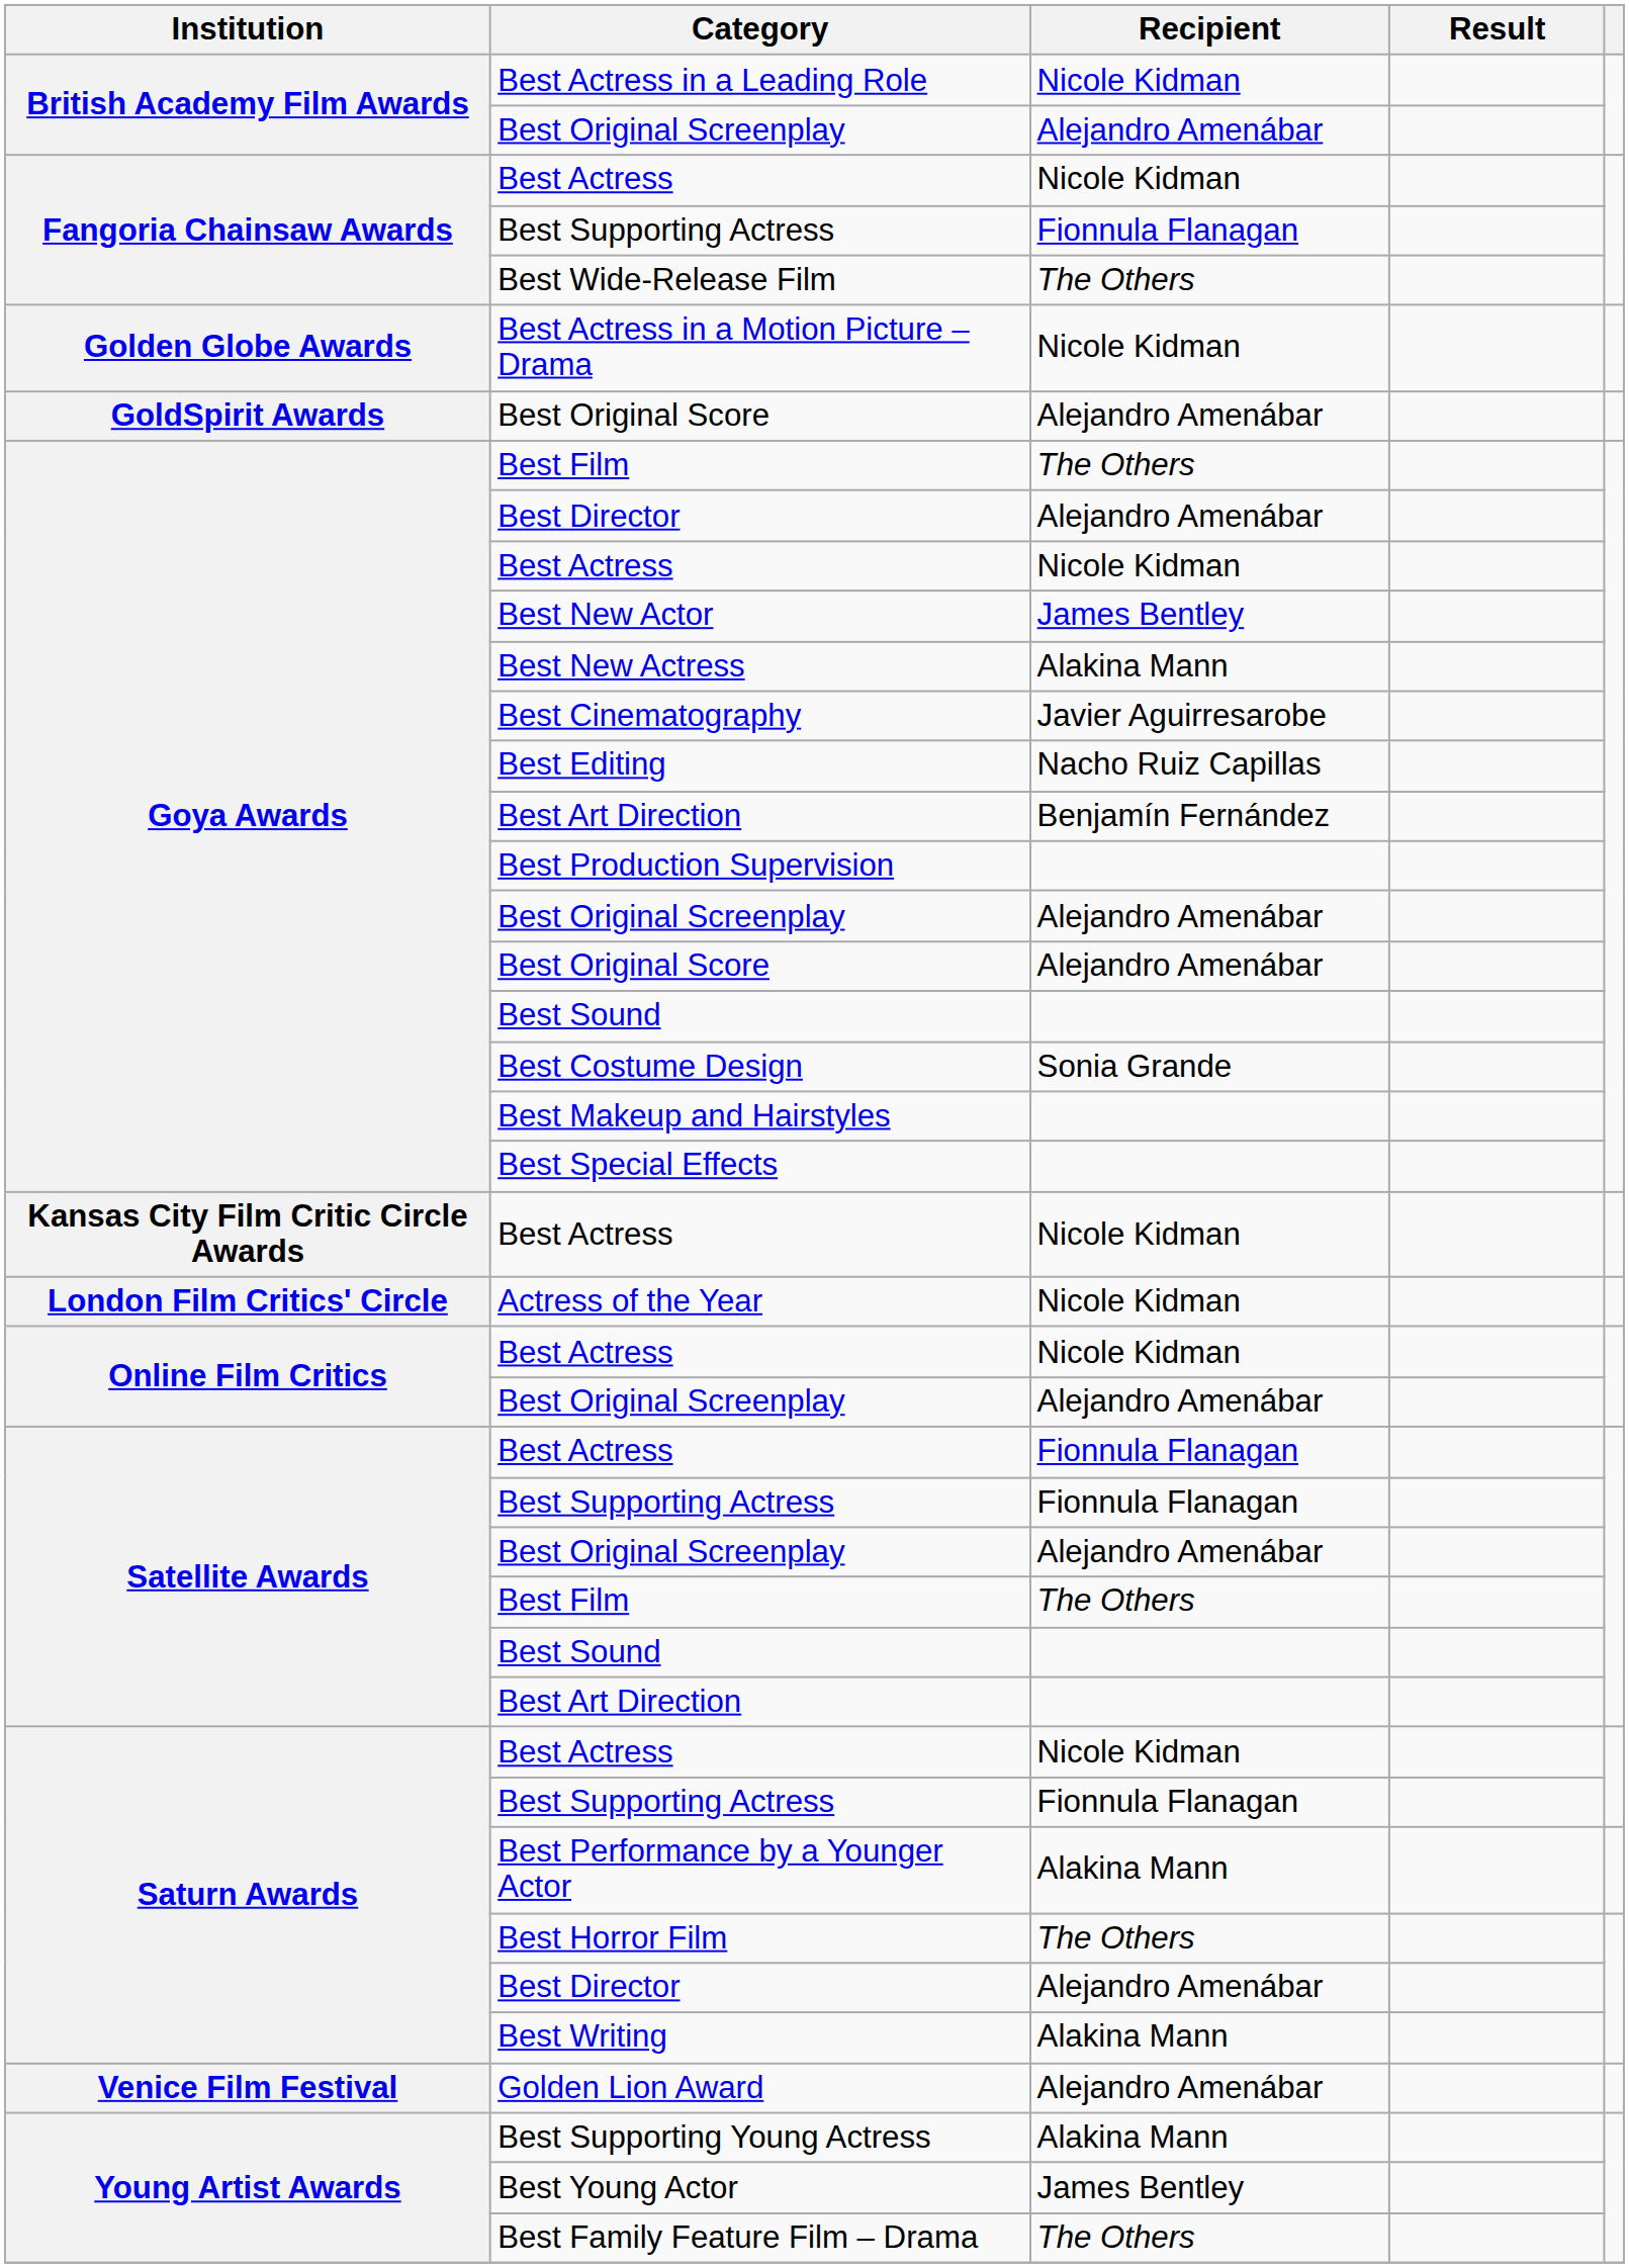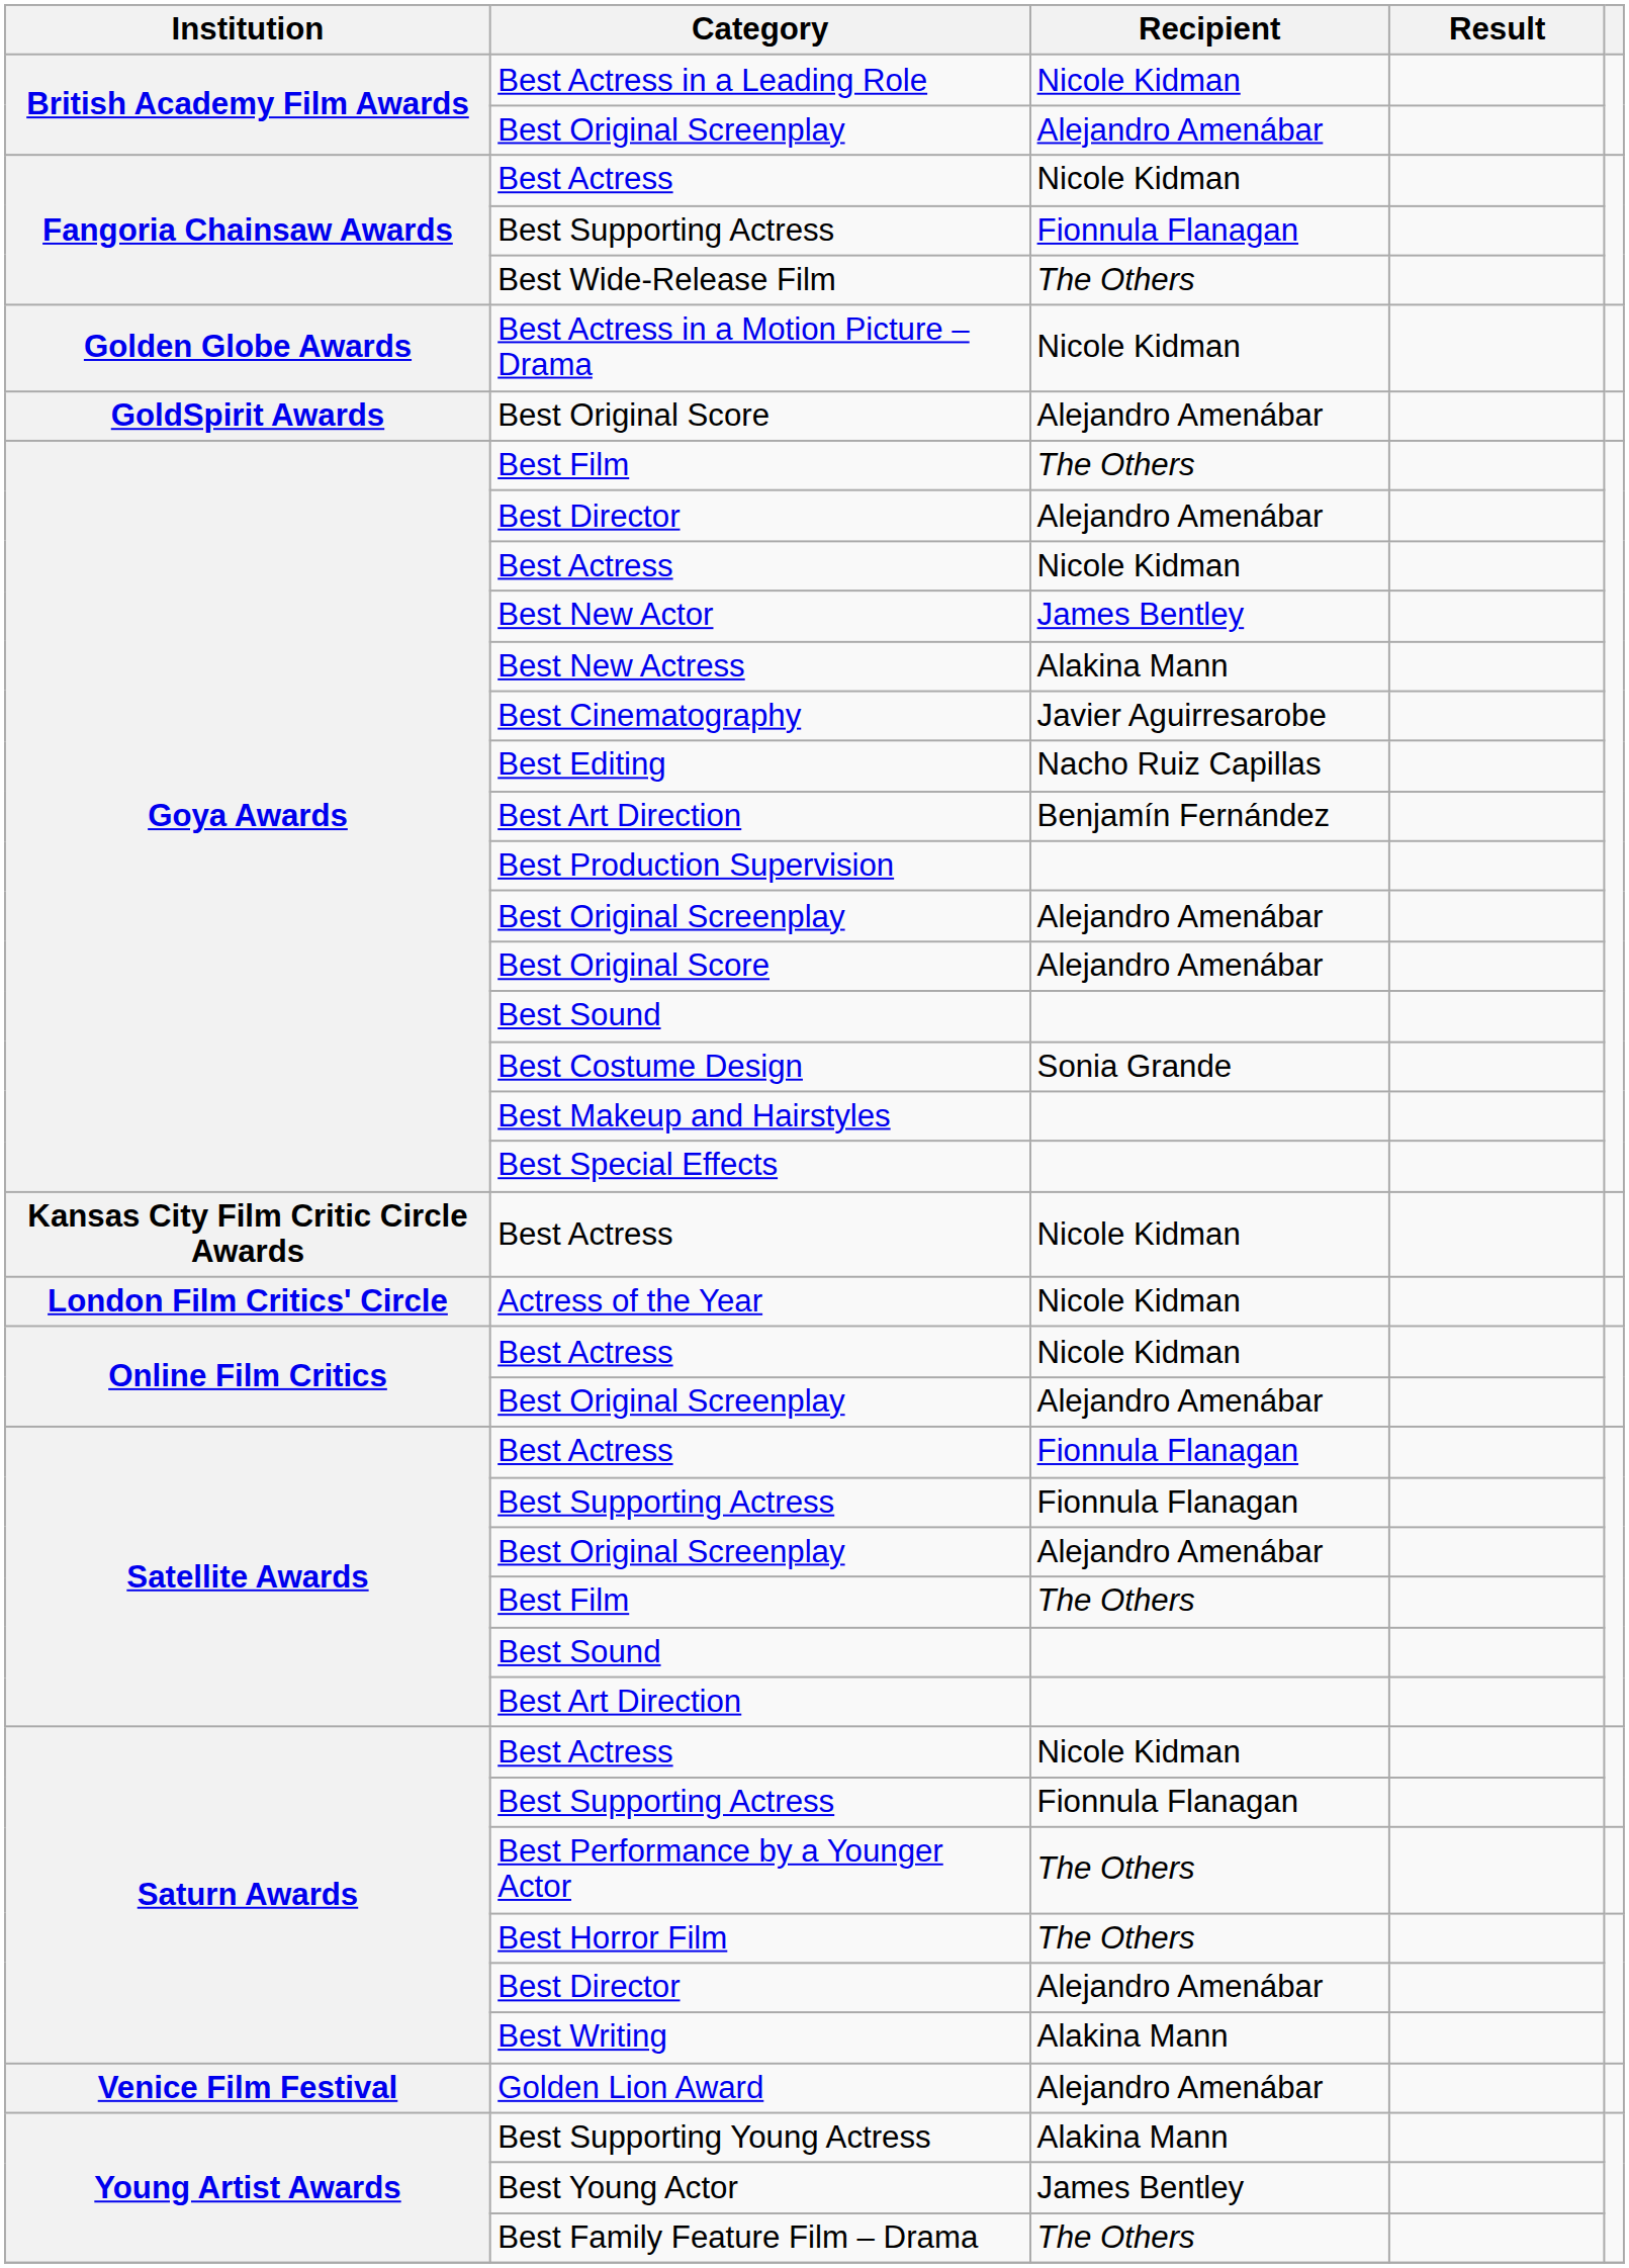 <table class="wikitable unsortable plainrowheaders" style="width:65%;">
 <tr>
 <th style="width:27%;">Institution</th>
 <th style="width:30%;">Category</th>
 <th style="width:20%;">Recipient</th>
 <th style="width:12%;">Result</th>
 <th style="width:1%;"></th>
 </tr>
 <tr>
 <th scope="row" rowspan="2"><a href='#'>British Academy Film Awards</a></th>
 <td><a href='#'>Best Actress in a Leading Role</a></td>
 <td><a href='#'>Nicole Kidman</a></td>
 <td></td>
 <td align="center" rowspan="2"></td>
 </tr>
 <tr>
 <td><a href='#'>Best Original Screenplay</a></td>
 <td><a href='#'>Alejandro Amenábar</a></td>
 <td></td>
 </tr>
 <tr>
 <th scope="row" rowspan="3"><a href='#'>Fangoria Chainsaw Awards</a></th>
 <td><a href='#'>Best Actress</a></td>
 <td>Nicole Kidman</td>
 <td></td>
 <td align="center" rowspan="3"></td>
 </tr>
 <tr>
 <td>Best Supporting Actress</td>
 <td><a href='#'>Fionnula Flanagan</a></td>
 <td></td>
 </tr>
 <tr>
 <td>Best Wide-Release Film</td>
 <td><em>The Others</em></td>
 <td></td>
 </tr>
 <tr>
 <th scope="row" rowspan=""><a href='#'>Golden Globe Awards</a></th>
 <td><a href='#'>Best Actress in a Motion Picture – Drama</a></td>
 <td>Nicole Kidman</td>
 <td></td>
 <td align="center"></td>
 </tr>
 <tr>
 <th scope="row"><a href='#'>GoldSpirit Awards</a></th>
 <td>Best Original Score</td>
 <td>Alejandro Amenábar</td>
 <td></td>
 <td align="center"></td>
 </tr>
 <tr>
 <th scope="row" rowspan="15"><a href='#'>Goya Awards</a></th>
 <td><a href='#'>Best Film</a></td>
 <td><em>The Others</em></td>
 <td></td>
 <td align="center" rowspan="15"></td>
 </tr>
 <tr>
 <td><a href='#'>Best Director</a></td>
 <td>Alejandro Amenábar</td>
 <td></td>
 </tr>
 <tr>
 <td><a href='#'>Best Actress</a></td>
 <td>Nicole Kidman</td>
 <td></td>
 </tr>
 <tr>
 <td><a href='#'>Best New Actor</a></td>
 <td><a href='#'>James Bentley</a></td>
 <td></td>
 </tr>
 <tr>
 <td><a href='#'>Best New Actress</a></td>
 <td>Alakina Mann</td>
 <td></td>
 </tr>
 <tr>
 <td><a href='#'>Best Cinematography</a></td>
 <td>Javier Aguirresarobe</td>
 <td></td>
 </tr>
 <tr>
 <td><a href='#'>Best Editing</a></td>
 <td>Nacho Ruiz Capillas</td>
 <td></td>
 </tr>
 <tr>
 <td><a href='#'>Best Art Direction</a></td>
 <td>Benjamín Fernández</td>
 <td></td>
 </tr>
 <tr>
 <td><a href='#'>Best Production Supervision</a></td>
 <td></td>
 <td></td>
 </tr>
 <tr>
 <td><a href='#'>Best Original Screenplay</a></td>
 <td>Alejandro Amenábar</td>
 <td></td>
 </tr>
 <tr>
 <td><a href='#'>Best Original Score</a></td>
 <td>Alejandro Amenábar</td>
 <td></td>
 </tr>
 <tr>
 <td><a href='#'>Best Sound</a></td>
 <td></td>
 <td></td>
 </tr>
 <tr>
 <td><a href='#'>Best Costume Design</a></td>
 <td>Sonia Grande</td>
 <td></td>
 </tr>
 <tr>
 <td><a href='#'>Best Makeup and Hairstyles</a></td>
 <td></td>
 <td></td>
 </tr>
 <tr>
 <td><a href='#'>Best Special Effects</a></td>
 <td></td>
 <td></td>
 </tr>
 <tr>
 <th scope="row">Kansas City Film Critic Circle Awards</th>
 <td>Best Actress</td>
 <td>Nicole Kidman</td>
 <td></td>
 <td align="center"></td>
 </tr>
 <tr>
 <th scope="row"><a href='#'>London Film Critics' Circle</a></th>
 <td><a href='#'>Actress of the Year</a></td>
 <td>Nicole Kidman</td>
 <td></td>
 <td align="center"></td>
 </tr>
 <tr>
 <th scope="row" rowspan="2"><a href='#'>Online Film Critics</a></th>
 <td><a href='#'>Best Actress</a></td>
 <td>Nicole Kidman</td>
 <td></td>
 <td align="center" rowspan="2"></td>
 </tr>
 <tr>
 <td><a href='#'>Best Original Screenplay</a></td>
 <td>Alejandro Amenábar</td>
 <td></td>
 </tr>
 <tr>
 <th scope="row" rowspan="6"><a href='#'>Satellite Awards</a></th>
 <td><a href='#'>Best Actress</a></td>
 <td><a href='#'>Fionnula Flanagan</a></td>
 <td></td>
 <td align="center" rowspan="6"></td>
 </tr>
 <tr>
 <td><a href='#'>Best Supporting Actress</a></td>
 <td>Fionnula Flanagan</td>
 <td></td>
 </tr>
 <tr>
 <td><a href='#'>Best Original Screenplay</a></td>
 <td>Alejandro Amenábar</td>
 <td></td>
 </tr>
 <tr>
 <td><a href='#'>Best Film</a></td>
 <td><em>The Others</em></td>
 <td></td>
 </tr>
 <tr>
 <td><a href='#'>Best Sound</a></td>
 <td></td>
 <td></td>
 </tr>
 <tr>
 <td><a href='#'>Best Art Direction</a></td>
 <td></td>
 <td></td>
 </tr>
 <tr>
 <th scope="row" rowspan="6"><a href='#'>Saturn Awards</a></th>
 <td><a href='#'>Best Actress</a></td>
 <td>Nicole Kidman</td>
 <td></td>
 <td align="center" rowspan="2"></td>
 </tr>
 <tr>
 <td><a href='#'>Best Supporting Actress</a></td>
 <td>Fionnula Flanagan</td>
 <td></td>
 </tr>
 <tr>
 <td><a href='#'>Best Performance by a Younger Actor</a></td>
-<td>Alakina Mann</td>
+<td><em>The Others</em></td>
 <td></td>
 <td align="center"></td>
 </tr>
 <tr>
 <td><a href='#'>Best Horror Film</a></td>
 <td><em>The Others</em></td>
 <td></td>
 <td align="center" rowspan="3"></td>
 </tr>
 <tr>
 <td><a href='#'>Best Director</a></td>
 <td>Alejandro Amenábar</td>
 <td></td>
 </tr>
 <tr>
 <td><a href='#'>Best Writing</a></td>
 <td>Alakina Mann</td>
 <td></td>
 </tr>
 <tr>
 <th scope="row"><a href='#'>Venice Film Festival</a></th>
 <td><a href='#'>Golden Lion Award</a></td>
 <td>Alejandro Amenábar</td>
 <td></td>
 <td align="center"></td>
 </tr>
 <tr>
 <th scope="row" rowspan="3"><a href='#'>Young Artist Awards</a></th>
 <td>Best Supporting Young Actress</td>
 <td>Alakina Mann</td>
 <td></td>
 <td align="center" rowspan="3"></td>
 </tr>
 <tr>
 <td>Best Young Actor</td>
 <td>James Bentley</td>
 <td></td>
 </tr>
 <tr>
 <td>Best Family Feature Film – Drama</td>
 <td><em>The Others</em></td>
 <td></td>
 </tr>
 <tr>
 </tr>
 </table>
